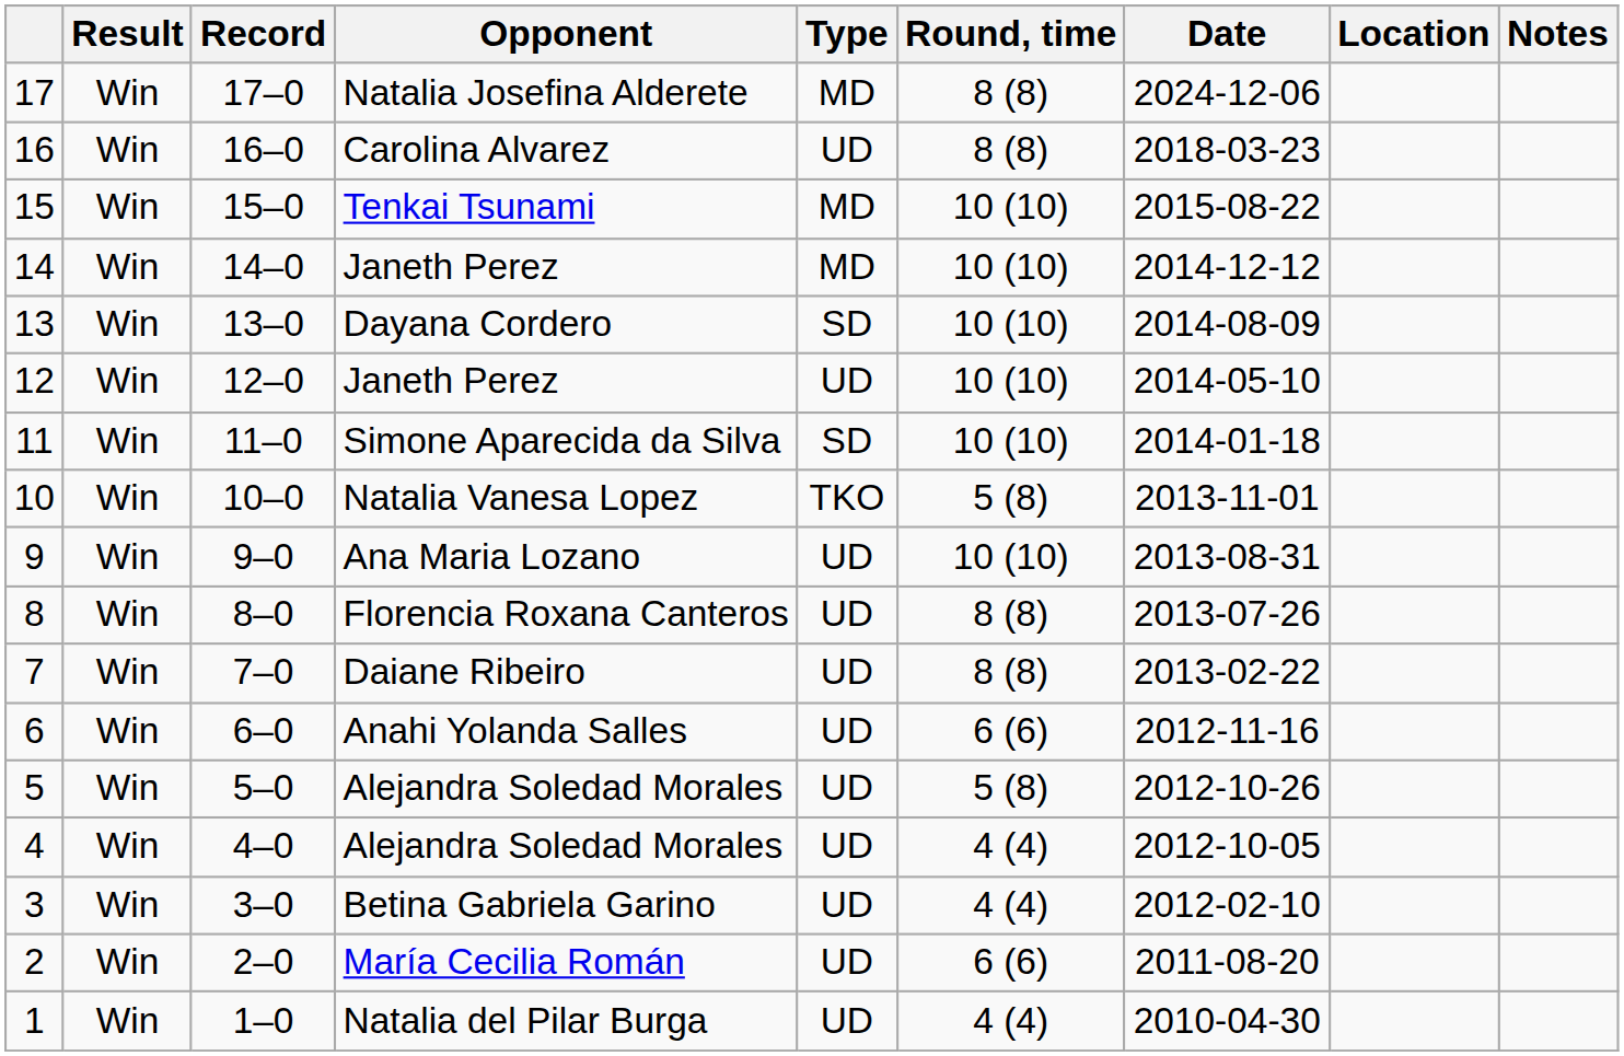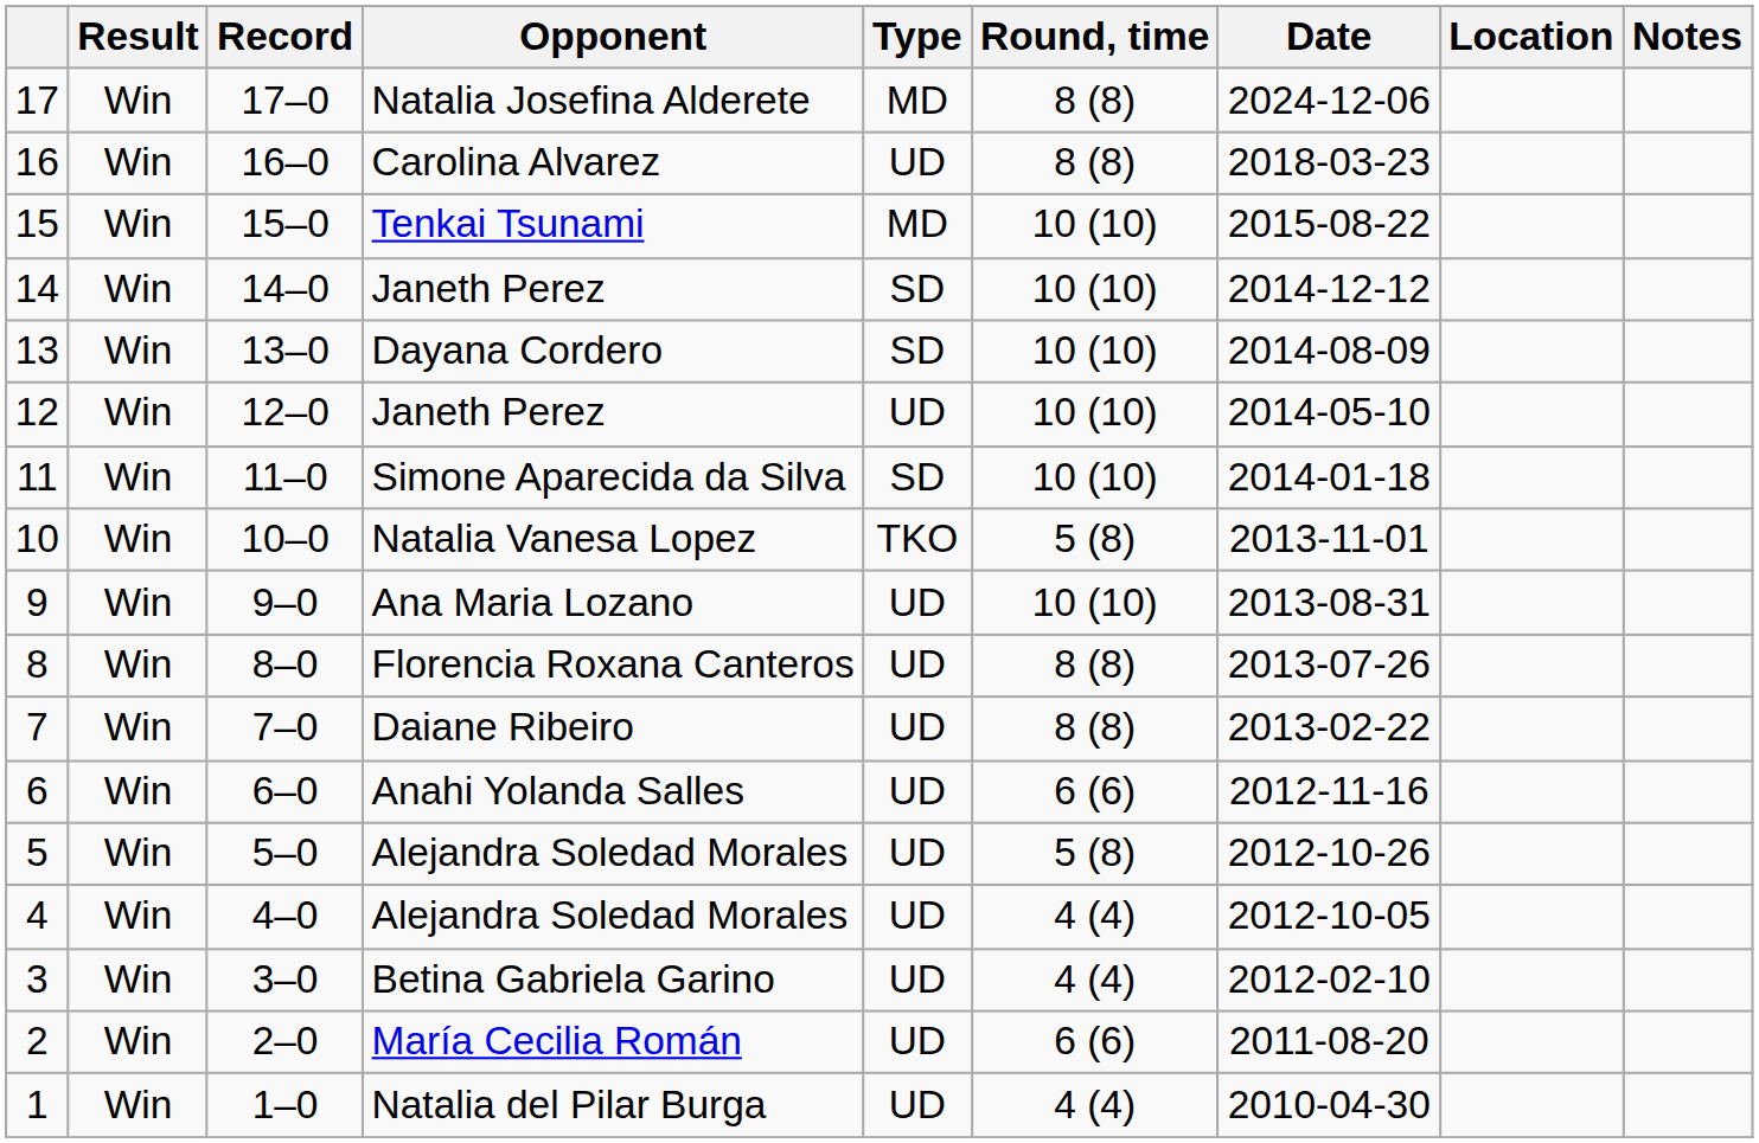 <table class=wikitable style=text-align:center>
 <tr>
 <th></th>
 <th>Result</th>
 <th>Record</th>
 <th>Opponent</th>
 <th>Type</th>
 <th>Round, time</th>
 <th>Date</th>
 <th>Location</th>
 <th>Notes</th>
 </tr>
 <tr>
 <td>17</td>
 <td>Win</td>
 <td>17–0</td>
 <td align=left>Natalia Josefina Alderete</td>
 <td>MD</td>
 <td>8 (8)</td>
 <td>2024-12-06</td>
 <td align=left></td>
 <td align=left></td>
 </tr>
 <tr>
 <td>16</td>
 <td>Win</td>
 <td>16–0</td>
 <td align=left>Carolina Alvarez</td>
 <td>UD</td>
 <td>8 (8)</td>
 <td>2018-03-23</td>
 <td align=left></td>
 <td align=left></td>
 </tr>
 <tr>
 <td>15</td>
 <td>Win</td>
 <td>15–0</td>
 <td align=left><a href='#'>Tenkai Tsunami</a></td>
 <td>MD</td>
 <td>10 (10)</td>
 <td>2015-08-22</td>
 <td align=left></td>
 <td align=left></td>
 </tr>
 <tr>
 <td>14</td>
 <td>Win</td>
 <td>14–0</td>
 <td align=left>Janeth Perez</td>
-<td>MD</td>
+<td>SD</td>
 <td>10 (10)</td>
 <td>2014-12-12</td>
 <td align=left></td>
 <td align=left></td>
 </tr>
 <tr>
 <td>13</td>
 <td>Win</td>
 <td>13–0</td>
 <td align=left>Dayana Cordero</td>
 <td>SD</td>
 <td>10 (10)</td>
 <td>2014-08-09</td>
 <td align=left></td>
 <td align=left></td>
 </tr>
 <tr>
 <td>12</td>
 <td>Win</td>
 <td>12–0</td>
 <td align=left>Janeth Perez</td>
 <td>UD</td>
 <td>10 (10)</td>
 <td>2014-05-10</td>
 <td align=left></td>
 <td align=left></td>
 </tr>
 <tr>
 <td>11</td>
 <td>Win</td>
 <td>11–0</td>
 <td align=left>Simone Aparecida da Silva</td>
 <td>SD</td>
 <td>10 (10)</td>
 <td>2014-01-18</td>
 <td align=left></td>
 <td align=left></td>
 </tr>
 <tr>
 <td>10</td>
 <td>Win</td>
 <td>10–0</td>
 <td align=left>Natalia Vanesa Lopez</td>
 <td>TKO</td>
 <td>5 (8)</td>
 <td>2013-11-01</td>
 <td align=left></td>
 <td align=left></td>
 </tr>
 <tr>
 <td>9</td>
 <td>Win</td>
 <td>9–0</td>
 <td align=left>Ana Maria Lozano</td>
 <td>UD</td>
 <td>10 (10)</td>
 <td>2013-08-31</td>
 <td align=left></td>
 <td align=left></td>
 </tr>
 <tr>
 <td>8</td>
 <td>Win</td>
 <td>8–0</td>
 <td align=left>Florencia Roxana Canteros</td>
 <td>UD</td>
 <td>8 (8)</td>
 <td>2013-07-26</td>
 <td align=left></td>
 <td align=left></td>
 </tr>
 <tr>
 <td>7</td>
 <td>Win</td>
 <td>7–0</td>
 <td align=left>Daiane Ribeiro</td>
 <td>UD</td>
 <td>8 (8)</td>
 <td>2013-02-22</td>
 <td align=left></td>
 <td align=left></td>
 </tr>
 <tr>
 <td>6</td>
 <td>Win</td>
 <td>6–0</td>
 <td align=left>Anahi Yolanda Salles</td>
 <td>UD</td>
 <td>6 (6)</td>
 <td>2012-11-16</td>
 <td align=left></td>
 <td align=left></td>
 </tr>
 <tr>
 <td>5</td>
 <td>Win</td>
 <td>5–0</td>
 <td align=left>Alejandra Soledad Morales</td>
 <td>UD</td>
 <td>5 (8)</td>
 <td>2012-10-26</td>
 <td align=left></td>
 <td align=left></td>
 </tr>
 <tr>
 <td>4</td>
 <td>Win</td>
 <td>4–0</td>
 <td align=left>Alejandra Soledad Morales</td>
 <td>UD</td>
 <td>4 (4)</td>
 <td>2012-10-05</td>
 <td align=left></td>
 <td align=left></td>
 </tr>
 <tr>
 <td>3</td>
 <td>Win</td>
 <td>3–0</td>
 <td align=left>Betina Gabriela Garino</td>
 <td>UD</td>
 <td>4 (4)</td>
 <td>2012-02-10</td>
 <td align=left></td>
 <td align=left></td>
 </tr>
 <tr>
 <td>2</td>
 <td>Win</td>
 <td>2–0</td>
 <td align=left><a href='#'>María Cecilia Román</a></td>
 <td>UD</td>
 <td>6 (6)</td>
 <td>2011-08-20</td>
 <td align=left></td>
 <td align=left></td>
 </tr>
 <tr>
 <td>1</td>
 <td>Win</td>
 <td>1–0</td>
 <td align=left>Natalia del Pilar Burga</td>
 <td>UD</td>
 <td>4 (4)</td>
 <td>2010-04-30</td>
 <td align=left></td>
 <td align=left></td>
 </tr>
 </table>
